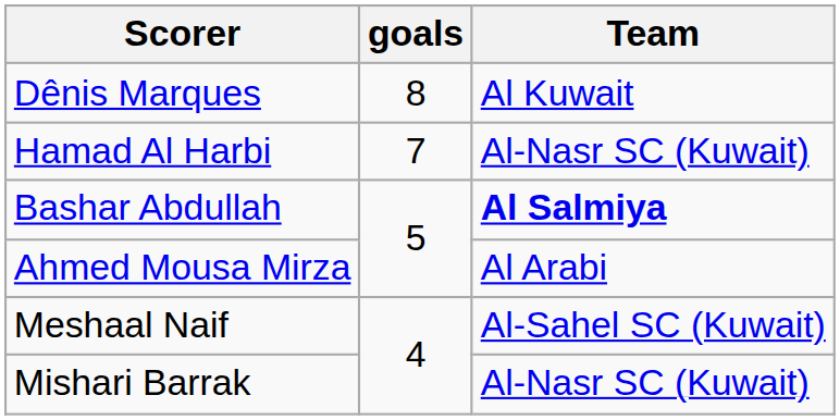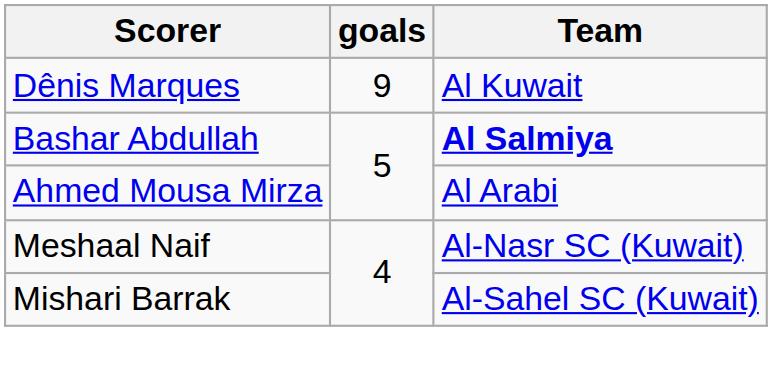 <table class="wikitable">
 <tr>
 <th>Scorer</th>
 <th>goals</th>
 <th>Team</th>
 </tr>
 <tr>
 <td> <a href='#'>Dênis Marques</a></td>
-<td align=center>8</td>
+<td align=center>9</td>
 <td><a href='#'>Al Kuwait</a></td>
-</tr>
-<tr>
-<td> <a href='#'>Hamad Al Harbi</a></td>
-<td align=center>7</td>
-<td><a href='#'>Al-Nasr SC (Kuwait)</a></td>
 </tr>
 <tr>
 <td> <a href='#'>Bashar Abdullah</a></td>
 <td rowspan="2" align=center>5</td>
 <td><strong><a href='#'>Al Salmiya</a></strong></td>
 </tr>
 <tr>
 <td> <a href='#'>Ahmed Mousa Mirza</a></td>
 <td><a href='#'>Al Arabi</a></td>
 </tr>
 <tr>
 <td> Meshaal Naif</td>
 <td rowspan="2" align=center>4</td>
-<td><a href='#'>Al-Sahel SC (Kuwait)</a></td>
+<td><a href='#'>Al-Nasr SC (Kuwait)</a></td>
 </tr>
 <tr>
 <td> Mishari Barrak</td>
-<td><a href='#'>Al-Nasr SC (Kuwait)</a></td>
+<td><a href='#'>Al-Sahel SC (Kuwait)</a></td>
 </tr>
 </table>
